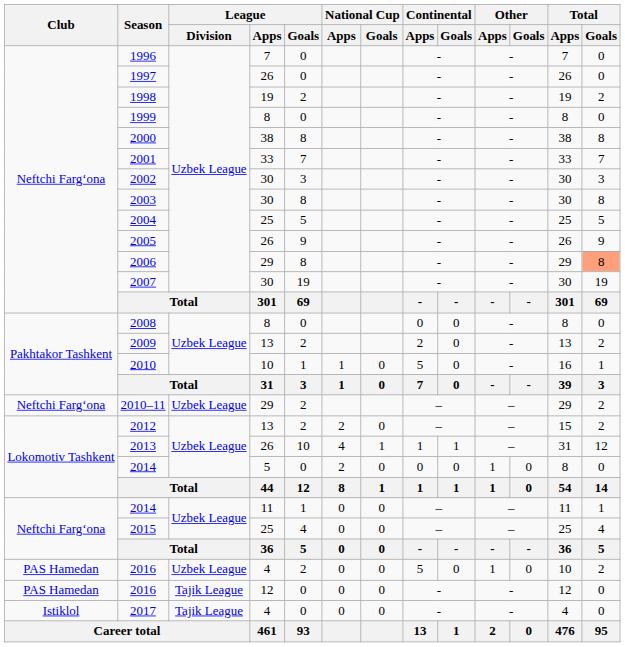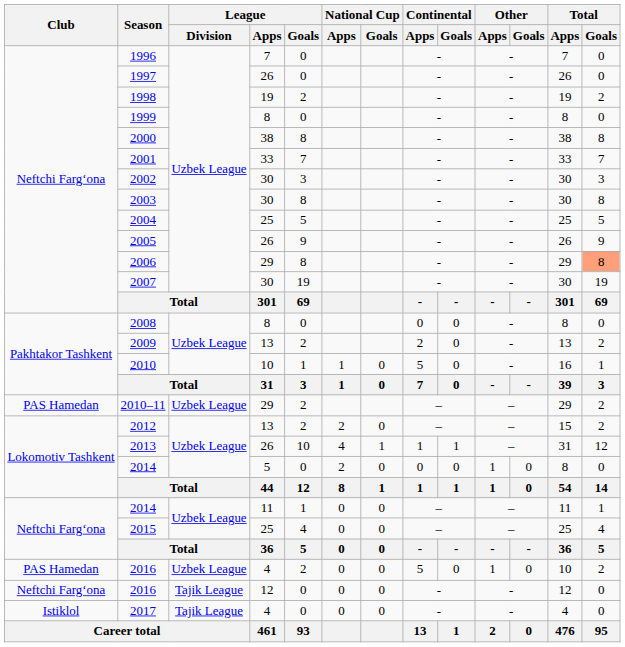 <table class="wikitable" style="text-align: center;">
 <tr>
 <th rowspan="2">Club</th>
 <th rowspan="2">Season</th>
 <th colspan="3">League</th>
 <th colspan="2">National Cup</th>
 <th colspan="2">Continental</th>
 <th colspan="2">Other</th>
 <th colspan="2">Total</th>
 </tr>
 <tr>
 <th>Division</th>
 <th>Apps</th>
 <th>Goals</th>
 <th>Apps</th>
 <th>Goals</th>
 <th>Apps</th>
 <th>Goals</th>
 <th>Apps</th>
 <th>Goals</th>
 <th>Apps</th>
 <th>Goals</th>
 </tr>
 <tr>
 <td rowspan="13" valign="center"><a href='#'>Neftchi Fargʻona</a></td>
 <td><a href='#'>1996</a></td>
 <td rowspan="12" valign="center"><a href='#'>Uzbek League</a></td>
 <td>7</td>
 <td>0</td>
 <td></td>
 <td></td>
 <td colspan="2">-</td>
 <td colspan="2">-</td>
 <td>7</td>
 <td>0</td>
 </tr>
 <tr>
 <td><a href='#'>1997</a></td>
 <td>26</td>
 <td>0</td>
 <td></td>
 <td></td>
 <td colspan="2">-</td>
 <td colspan="2">-</td>
 <td>26</td>
 <td>0</td>
 </tr>
 <tr>
 <td><a href='#'>1998</a></td>
 <td>19</td>
 <td>2</td>
 <td></td>
 <td></td>
 <td colspan="2">-</td>
 <td colspan="2">-</td>
 <td>19</td>
 <td>2</td>
 </tr>
 <tr>
 <td><a href='#'>1999</a></td>
 <td>8</td>
 <td>0</td>
 <td></td>
 <td></td>
 <td colspan="2">-</td>
 <td colspan="2">-</td>
 <td>8</td>
 <td>0</td>
 </tr>
 <tr>
 <td><a href='#'>2000</a></td>
 <td>38</td>
 <td>8</td>
 <td></td>
 <td></td>
 <td colspan="2">-</td>
 <td colspan="2">-</td>
 <td>38</td>
 <td>8</td>
 </tr>
 <tr>
 <td><a href='#'>2001</a></td>
 <td>33</td>
 <td>7</td>
 <td></td>
 <td></td>
 <td colspan="2">-</td>
 <td colspan="2">-</td>
 <td>33</td>
 <td>7</td>
 </tr>
 <tr>
 <td><a href='#'>2002</a></td>
 <td>30</td>
 <td>3</td>
 <td></td>
 <td></td>
 <td colspan="2">-</td>
 <td colspan="2">-</td>
 <td>30</td>
 <td>3</td>
 </tr>
 <tr>
 <td><a href='#'>2003</a></td>
 <td>30</td>
 <td>8</td>
 <td></td>
 <td></td>
 <td colspan="2">-</td>
 <td colspan="2">-</td>
 <td>30</td>
 <td>8</td>
 </tr>
 <tr>
 <td><a href='#'>2004</a></td>
 <td>25</td>
 <td>5</td>
 <td></td>
 <td></td>
 <td colspan="2">-</td>
 <td colspan="2">-</td>
 <td>25</td>
 <td>5</td>
 </tr>
 <tr>
 <td><a href='#'>2005</a></td>
 <td>26</td>
 <td>9</td>
 <td></td>
 <td></td>
 <td colspan="2">-</td>
 <td colspan="2">-</td>
 <td>26</td>
 <td>9</td>
 </tr>
 <tr>
 <td><a href='#'>2006</a></td>
 <td>29</td>
 <td>8</td>
 <td></td>
 <td></td>
 <td colspan="2">-</td>
 <td colspan="2">-</td>
 <td>29</td>
 <td style="background: lightsalmon;">8</td>
 </tr>
 <tr>
 <td><a href='#'>2007</a></td>
 <td>30</td>
 <td>19</td>
 <td></td>
 <td></td>
 <td colspan="2">-</td>
 <td colspan="2">-</td>
 <td>30</td>
 <td>19</td>
 </tr>
 <tr>
 <th colspan="2">Total</th>
 <th>301</th>
 <th>69</th>
 <th></th>
 <th></th>
 <th>-</th>
 <th>-</th>
 <th>-</th>
 <th>-</th>
 <th>301</th>
 <th>69</th>
 </tr>
 <tr>
 <td rowspan="4" valign="center"><a href='#'>Pakhtakor Tashkent</a></td>
 <td><a href='#'>2008</a></td>
 <td rowspan="3" valign="center"><a href='#'>Uzbek League</a></td>
 <td>8</td>
 <td>0</td>
 <td></td>
 <td></td>
 <td>0</td>
 <td>0</td>
 <td colspan="2">-</td>
 <td>8</td>
 <td>0</td>
 </tr>
 <tr>
 <td><a href='#'>2009</a></td>
 <td>13</td>
 <td>2</td>
 <td></td>
 <td></td>
 <td>2</td>
 <td>0</td>
 <td colspan="2">-</td>
 <td>13</td>
 <td>2</td>
 </tr>
 <tr>
 <td><a href='#'>2010</a></td>
 <td>10</td>
 <td>1</td>
 <td>1</td>
 <td>0</td>
 <td>5</td>
 <td>0</td>
 <td colspan="2">-</td>
 <td>16</td>
 <td>1</td>
 </tr>
 <tr>
 <th colspan="2">Total</th>
 <th>31</th>
 <th>3</th>
 <th>1</th>
 <th>0</th>
 <th>7</th>
 <th>0</th>
 <th>-</th>
 <th>-</th>
 <th>39</th>
 <th>3</th>
 </tr>
 <tr>
-<td rowspan="1" valign="center"><a href='#'>Neftchi Fargʻona</a></td>
+<td valign="center"><a href='#'>PAS Hamedan</a></td>
 <td><a href='#'>2010–11</a></td>
 <td rowspan="1" valign="center"><a href='#'>Uzbek League</a></td>
 <td>29</td>
 <td>2</td>
 <td></td>
 <td></td>
 <td colspan="2">–</td>
 <td colspan="2">–</td>
 <td>29</td>
 <td>2</td>
 </tr>
 <tr>
 <td rowspan="4" valign="center"><a href='#'>Lokomotiv Tashkent</a></td>
 <td><a href='#'>2012</a></td>
 <td rowspan="3" valign="center"><a href='#'>Uzbek League</a></td>
 <td>13</td>
 <td>2</td>
 <td>2</td>
 <td>0</td>
 <td colspan="2">–</td>
 <td colspan="2">–</td>
 <td>15</td>
 <td>2</td>
 </tr>
 <tr>
 <td><a href='#'>2013</a></td>
 <td>26</td>
 <td>10</td>
 <td>4</td>
 <td>1</td>
 <td>1</td>
 <td>1</td>
 <td colspan="2">–</td>
 <td>31</td>
 <td>12</td>
 </tr>
 <tr>
 <td><a href='#'>2014</a></td>
 <td>5</td>
 <td>0</td>
 <td>2</td>
 <td>0</td>
 <td>0</td>
 <td>0</td>
 <td>1</td>
 <td>0</td>
 <td>8</td>
 <td>0</td>
 </tr>
 <tr>
 <th colspan="2">Total</th>
 <th>44</th>
 <th>12</th>
 <th>8</th>
 <th>1</th>
 <th>1</th>
 <th>1</th>
 <th>1</th>
 <th>0</th>
 <th>54</th>
 <th>14</th>
 </tr>
 <tr>
 <td rowspan="3" valign="center"><a href='#'>Neftchi Fargʻona</a></td>
 <td><a href='#'>2014</a></td>
 <td rowspan="2" valign="center"><a href='#'>Uzbek League</a></td>
 <td>11</td>
 <td>1</td>
 <td>0</td>
 <td>0</td>
 <td colspan="2">–</td>
 <td colspan="2">–</td>
 <td>11</td>
 <td>1</td>
 </tr>
 <tr>
 <td><a href='#'>2015</a></td>
 <td>25</td>
 <td>4</td>
 <td>0</td>
 <td>0</td>
 <td colspan="2">–</td>
 <td colspan="2">–</td>
 <td>25</td>
 <td>4</td>
 </tr>
 <tr>
 <th colspan="2">Total</th>
 <th>36</th>
 <th>5</th>
 <th>0</th>
 <th>0</th>
 <th>-</th>
 <th>-</th>
 <th>-</th>
 <th>-</th>
 <th>36</th>
 <th>5</th>
 </tr>
 <tr>
 <td valign="center"><a href='#'>PAS Hamedan</a></td>
 <td><a href='#'>2016</a></td>
 <td rowspan="1" valign="center"><a href='#'>Uzbek League</a></td>
 <td>4</td>
 <td>2</td>
 <td>0</td>
 <td>0</td>
 <td>5</td>
 <td>0</td>
 <td>1</td>
 <td>0</td>
 <td>10</td>
 <td>2</td>
 </tr>
 <tr>
-<td valign="center"><a href='#'>PAS Hamedan</a></td>
+<td rowspan="1" valign="center"><a href='#'>Neftchi Fargʻona</a></td>
 <td><a href='#'>2016</a></td>
 <td rowspan="1" valign="center"><a href='#'>Tajik League</a></td>
 <td>12</td>
 <td>0</td>
 <td>0</td>
 <td>0</td>
 <td colspan="2">-</td>
 <td colspan="2">-</td>
 <td>12</td>
 <td>0</td>
 </tr>
 <tr>
 <td rowspan="1" valign="center"><a href='#'>Istiklol</a></td>
 <td><a href='#'>2017</a></td>
 <td rowspan="1" valign="center"><a href='#'>Tajik League</a></td>
 <td>4</td>
 <td>0</td>
 <td>0</td>
 <td>0</td>
 <td colspan="2">-</td>
 <td colspan="2">-</td>
 <td>4</td>
 <td>0</td>
 </tr>
 <tr>
 <th colspan="3">Career total</th>
 <th>461</th>
 <th>93</th>
 <th></th>
 <th></th>
 <th>13</th>
 <th>1</th>
 <th>2</th>
 <th>0</th>
 <th>476</th>
 <th>95</th>
 </tr>
 </table>
